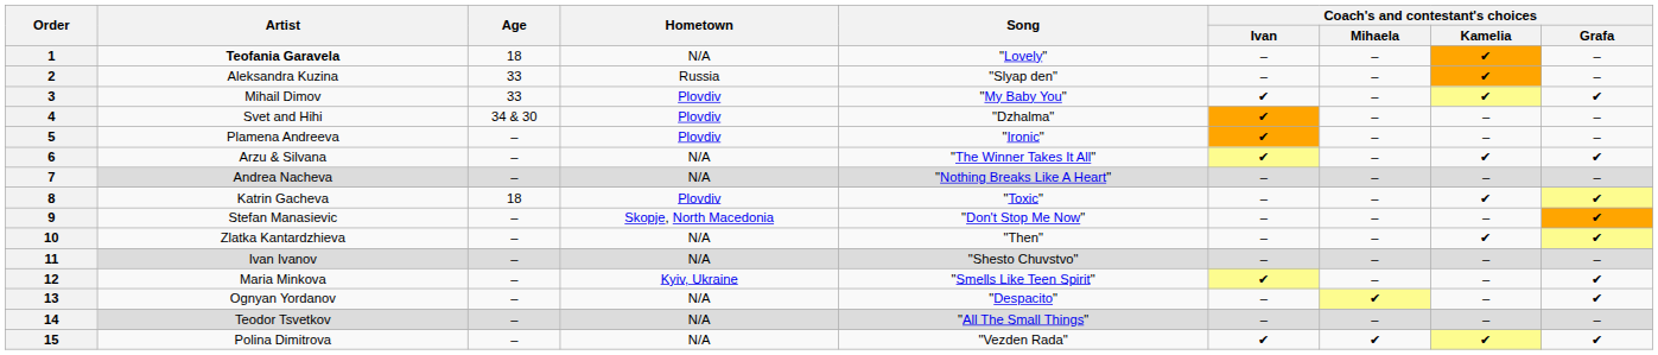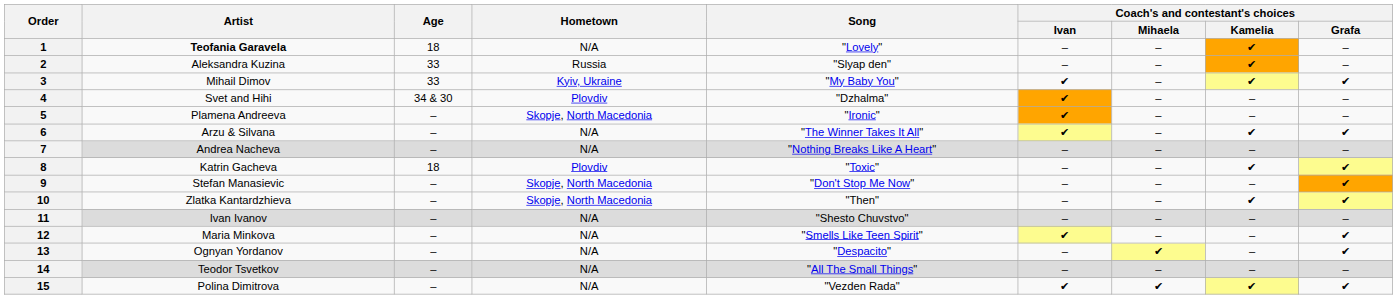 <table class="wikitable" style="text-align:center; line-height:17px; width:100%;">
 <tr>
 <th rowspan="2" scope="col" style="width:05%;">Order</th>
 <th rowspan="2" scope="col" style="width:20%;">Artist</th>
 <th rowspan="2" scope="col" style="width:05%;">Age</th>
 <th rowspan="2" scope="col" style="width:15%;">Hometown</th>
 <th rowspan="2" scope="col" style="width:20%;">Song</th>
 <th colspan="4" scope="col" style="width:32%;">Coach's and contestant's choices</th>
 </tr>
 <tr>
 <th style="width:06%;">Ivan</th>
 <th style="width:06%;">Mihaela</th>
 <th style="width:06%;">Kamelia</th>
 <th style="width:06%;">Grafa</th>
 </tr>
 <tr>
 <th>1</th>
 <td><strong>Teofania Garavela</strong></td>
 <td>18</td>
 <td>N/A</td>
 <td>"<a href='#'>Lovely</a>"</td>
 <td>–</td>
 <td>–</td>
 <td style="background:orange;">✔</td>
 <td>–</td>
 </tr>
 <tr>
 <th>2</th>
 <td>Aleksandra Kuzina</td>
 <td>33</td>
 <td>Russia</td>
 <td>"Slyap den"</td>
 <td>–</td>
 <td>–</td>
 <td style="background:orange;">✔</td>
 <td>–</td>
 </tr>
 <tr>
 <th>3</th>
 <td>Mihail Dimov</td>
 <td>33</td>
-<td><a href='#'>Plovdiv</a></td>
+<td><a href='#'>Kyiv, Ukraine</a></td>
 <td>"<a href='#'>My Baby You</a>"</td>
 <td>✔</td>
 <td>–</td>
 <td style="background:#fdfc8f;">✔</td>
 <td>✔</td>
 </tr>
 <tr>
 <th>4</th>
 <td>Svet and Hihi</td>
 <td>34 & 30</td>
 <td><a href='#'>Plovdiv</a></td>
 <td>"Dzhalma"</td>
 <td style="background:orange;">✔</td>
 <td>–</td>
 <td>–</td>
 <td>–</td>
 </tr>
 <tr>
 <th>5</th>
 <td>Plamena Andreeva</td>
 <td>–</td>
-<td><a href='#'>Plovdiv</a></td>
+<td><a href='#'>Skopje</a>, <a href='#'>North Macedonia</a></td>
 <td>"<a href='#'>Ironic</a>"</td>
 <td style="background:orange;">✔</td>
 <td>–</td>
 <td>–</td>
 <td>–</td>
 </tr>
 <tr>
 <th>6</th>
 <td>Arzu & Silvana</td>
 <td>–</td>
 <td>N/A</td>
 <td>"<a href='#'>The Winner Takes It All</a>"</td>
 <td style="background:#fdfc8f;">✔</td>
 <td>–</td>
 <td>✔</td>
 <td>✔</td>
 </tr>
 <tr>
 <th>7</th>
 <td style="background:#dcdcdc;">Andrea Nacheva</td>
 <td style="background:#dcdcdc;">–</td>
 <td style="background:#dcdcdc;">N/A</td>
 <td style="background:#dcdcdc;">"<a href='#'>Nothing Breaks Like A Heart</a>"</td>
 <td style="background:#dcdcdc;">–</td>
 <td style="background:#dcdcdc;">–</td>
 <td style="background:#dcdcdc;">–</td>
 <td style="background:#dcdcdc;">–</td>
 </tr>
 <tr>
 <th>8</th>
 <td>Katrin Gacheva</td>
 <td>18</td>
 <td><a href='#'>Plovdiv</a></td>
 <td>"<a href='#'>Toxic</a>"</td>
 <td>–</td>
 <td>–</td>
 <td>✔</td>
 <td style="background:#fdfc8f;">✔</td>
 </tr>
 <tr>
 <th>9</th>
 <td>Stefan Manasievic</td>
 <td>–</td>
 <td><a href='#'>Skopje</a>, <a href='#'>North Macedonia</a></td>
 <td>"<a href='#'>Don't Stop Me Now</a>"</td>
 <td>–</td>
 <td>–</td>
 <td>–</td>
 <td style="background:orange;">✔</td>
 </tr>
 <tr>
 <th>10</th>
 <td>Zlatka Kantardzhieva</td>
 <td>–</td>
-<td>N/A</td>
+<td><a href='#'>Skopje</a>, <a href='#'>North Macedonia</a></td>
 <td>"Then"</td>
 <td>–</td>
 <td>–</td>
 <td>✔</td>
 <td style="background:#fdfc8f;">✔</td>
 </tr>
 <tr>
 <th>11</th>
 <td style="background:#dcdcdc;">Ivan Ivanov</td>
 <td style="background:#dcdcdc;">–</td>
 <td style="background:#dcdcdc;">N/A</td>
 <td style="background:#dcdcdc;">"Shesto Chuvstvo"</td>
 <td style="background:#dcdcdc;">–</td>
 <td style="background:#dcdcdc;">–</td>
 <td style="background:#dcdcdc;">–</td>
 <td style="background:#dcdcdc;">–</td>
 </tr>
 <tr>
 <th>12</th>
 <td>Maria Minkova</td>
 <td>–</td>
-<td><a href='#'>Kyiv, Ukraine</a></td>
+<td>N/A</td>
 <td>"<a href='#'>Smells Like Teen Spirit</a>"</td>
 <td style="background:#fdfc8f;">✔</td>
 <td>–</td>
 <td>–</td>
 <td>✔</td>
 </tr>
 <tr>
 <th>13</th>
 <td>Ognyan Yordanov</td>
 <td>–</td>
 <td>N/A</td>
 <td>"<a href='#'>Despacito</a>"</td>
 <td>–</td>
 <td style="background:#fdfc8f;">✔</td>
 <td>–</td>
 <td>✔</td>
 </tr>
 <tr>
 <th>14</th>
 <td style="background:#dcdcdc;">Teodor Tsvetkov</td>
 <td style="background:#dcdcdc;">–</td>
 <td style="background:#dcdcdc;">N/A</td>
 <td style="background:#dcdcdc;">"<a href='#'>All The Small Things</a>"</td>
 <td style="background:#dcdcdc;">–</td>
 <td style="background:#dcdcdc;">–</td>
 <td style="background:#dcdcdc;">–</td>
 <td style="background:#dcdcdc;">–</td>
 </tr>
 <tr>
 <th>15</th>
 <td>Polina Dimitrova</td>
 <td>–</td>
 <td>N/A</td>
 <td>"Vezden Rada"</td>
 <td>✔</td>
 <td>✔</td>
 <td style="background:#fdfc8f;">✔</td>
 <td>✔</td>
 </tr>
 </table>
